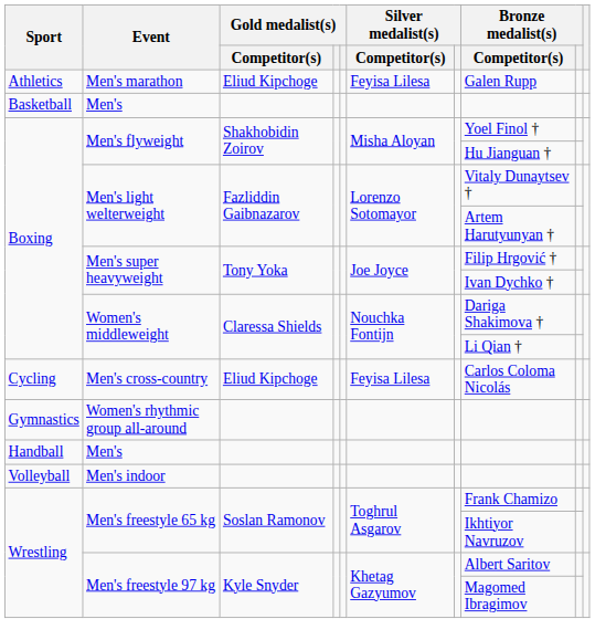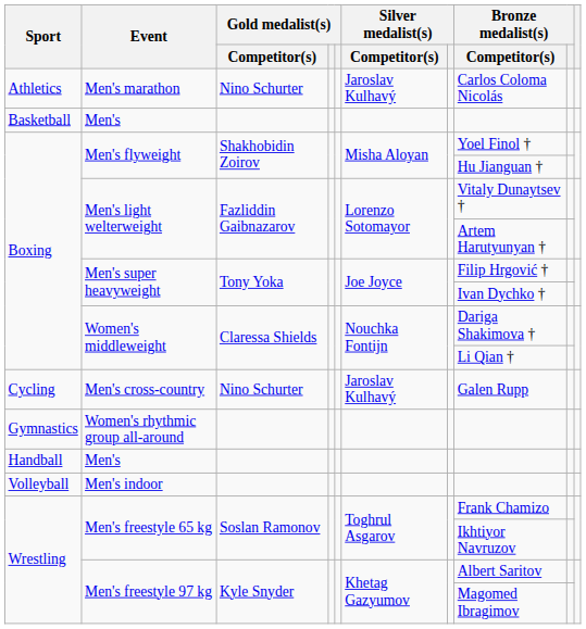 <table class="wikitable" style="width:100%;">
 <tr>
 <th rowspan="2">Sport</th>
 <th rowspan="2">Event</th>
 <th colspan="3">Gold medalist(s)</th>
 <th colspan="2">Silver medalist(s)</th>
 <th colspan="2">Bronze medalist(s)</th>
 <th rowspan="2"></th>
 </tr>
 <tr>
 <th>Competitor(s)</th>
 <th></th>
 <th></th>
 <th>Competitor(s)</th>
 <th></th>
 <th>Competitor(s)</th>
 <th></th>
 </tr>
 <tr>
 <td><a href='#'>Athletics</a></td>
 <td><a href='#'>Men's marathon</a></td>
-<td><a href='#'>Eliud Kipchoge</a></td>
+<td><a href='#'>Nino Schurter</a></td>
 <td></td>
 <td></td>
-<td><a href='#'>Feyisa Lilesa</a></td>
+<td><a href='#'>Jaroslav Kulhavý</a></td>
 <td></td>
-<td><a href='#'>Galen Rupp</a></td>
+<td><a href='#'>Carlos Coloma Nicolás</a></td>
 <td></td>
 <td></td>
 </tr>
 <tr>
 <td><a href='#'>Basketball</a></td>
 <td><a href='#'>Men's</a></td>
 <td></td>
 <td></td>
 <td></td>
 <td></td>
 <td></td>
 <td></td>
 <td></td>
 <td></td>
 </tr>
 <tr>
 <td rowspan="8"><a href='#'>Boxing</a></td>
 <td rowspan="2"><a href='#'>Men's flyweight</a></td>
 <td rowspan="2"><a href='#'>Shakhobidin Zoirov</a></td>
 <td rowspan="2"></td>
 <td rowspan="2"></td>
 <td rowspan="2"><a href='#'>Misha Aloyan</a></td>
 <td rowspan="2"></td>
 <td><a href='#'>Yoel Finol</a> †</td>
 <td></td>
 <td rowspan="2"></td>
 </tr>
 <tr>
 <td><a href='#'>Hu Jianguan</a> †</td>
 <td></td>
 </tr>
 <tr>
 <td rowspan="2"><a href='#'>Men's light welterweight</a></td>
 <td rowspan="2"><a href='#'>Fazliddin Gaibnazarov</a></td>
 <td rowspan="2"></td>
 <td rowspan="2"></td>
 <td rowspan="2"><a href='#'>Lorenzo Sotomayor</a></td>
 <td rowspan="2"></td>
 <td><a href='#'>Vitaly Dunaytsev</a> †</td>
 <td></td>
 <td rowspan="2"></td>
 </tr>
 <tr>
 <td><a href='#'>Artem Harutyunyan</a> †</td>
 <td></td>
 </tr>
 <tr>
 <td rowspan="2"><a href='#'>Men's super heavyweight</a></td>
 <td rowspan="2"><a href='#'>Tony Yoka</a></td>
 <td rowspan="2"></td>
 <td rowspan="2"></td>
 <td rowspan="2"><a href='#'>Joe Joyce</a></td>
 <td rowspan="2"></td>
 <td><a href='#'>Filip Hrgović</a> †</td>
 <td></td>
 <td rowspan="2"></td>
 </tr>
 <tr>
 <td><a href='#'>Ivan Dychko</a> †</td>
 <td></td>
 </tr>
 <tr>
 <td rowspan="2"><a href='#'>Women's middleweight</a></td>
 <td rowspan="2"><a href='#'>Claressa Shields</a></td>
 <td rowspan="2"></td>
 <td rowspan="2"></td>
 <td rowspan="2"><a href='#'>Nouchka Fontijn</a></td>
 <td rowspan="2"></td>
 <td><a href='#'>Dariga Shakimova</a> †</td>
 <td></td>
 <td rowspan="2"></td>
 </tr>
 <tr>
 <td><a href='#'>Li Qian</a> †</td>
 <td></td>
 </tr>
 <tr>
 <td><a href='#'>Cycling</a></td>
 <td><a href='#'>Men's cross-country</a></td>
-<td><a href='#'>Eliud Kipchoge</a></td>
+<td><a href='#'>Nino Schurter</a></td>
 <td></td>
 <td></td>
-<td><a href='#'>Feyisa Lilesa</a></td>
+<td><a href='#'>Jaroslav Kulhavý</a></td>
 <td></td>
-<td><a href='#'>Carlos Coloma Nicolás</a></td>
+<td><a href='#'>Galen Rupp</a></td>
 <td></td>
 <td></td>
 </tr>
 <tr>
 <td><a href='#'>Gymnastics</a></td>
 <td><a href='#'>Women's rhythmic group all-around</a></td>
 <td></td>
 <td></td>
 <td></td>
 <td></td>
 <td></td>
 <td></td>
 <td></td>
 <td></td>
 </tr>
 <tr>
 <td><a href='#'>Handball</a></td>
 <td><a href='#'>Men's</a></td>
 <td></td>
 <td></td>
 <td></td>
 <td></td>
 <td></td>
 <td></td>
 <td></td>
 <td></td>
 </tr>
 <tr>
 <td><a href='#'>Volleyball</a></td>
 <td><a href='#'>Men's indoor</a></td>
 <td></td>
 <td></td>
 <td></td>
 <td></td>
 <td></td>
 <td></td>
 <td></td>
 <td></td>
 </tr>
 <tr>
 <td rowspan="4"><a href='#'>Wrestling</a></td>
 <td rowspan="2"><a href='#'>Men's freestyle 65 kg</a></td>
 <td rowspan="2"><a href='#'>Soslan Ramonov</a></td>
 <td rowspan="2"></td>
 <td rowspan="2"></td>
 <td rowspan="2"><a href='#'>Toghrul Asgarov</a></td>
 <td rowspan="2"></td>
 <td><a href='#'>Frank Chamizo</a></td>
 <td></td>
 <td rowspan="2"></td>
 </tr>
 <tr>
 <td><a href='#'>Ikhtiyor Navruzov</a></td>
 <td></td>
 </tr>
 <tr>
 <td rowspan="2"><a href='#'>Men's freestyle 97 kg</a></td>
 <td rowspan="2"><a href='#'>Kyle Snyder</a></td>
 <td rowspan="2"></td>
 <td rowspan="2"></td>
 <td rowspan="2"><a href='#'>Khetag Gazyumov</a></td>
 <td rowspan="2"></td>
 <td><a href='#'>Albert Saritov</a></td>
 <td></td>
 <td rowspan="2"></td>
 </tr>
 <tr>
 <td><a href='#'>Magomed Ibragimov</a></td>
 <td></td>
 </tr>
 </table>
